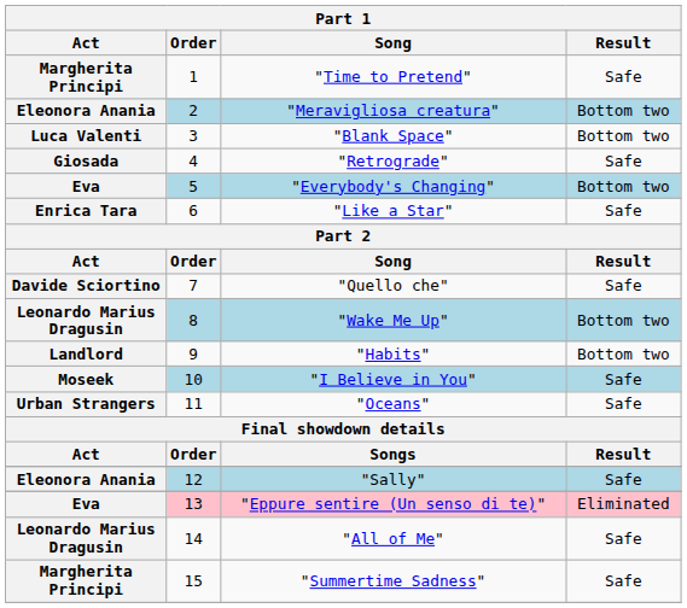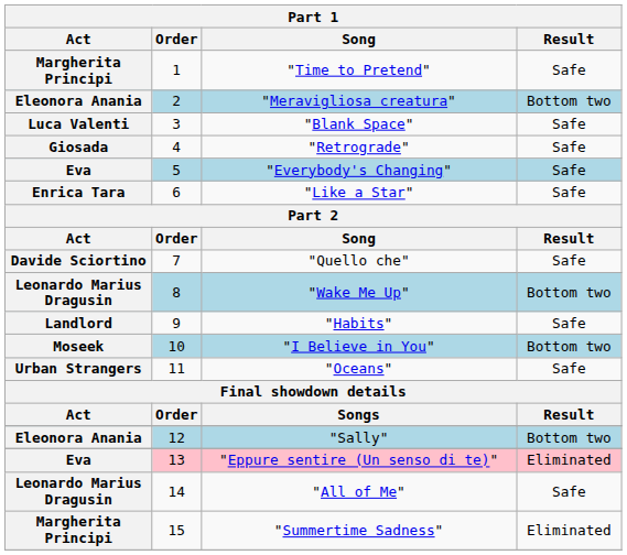 <table class="wikitable plainrowheaders" style="text-align:center;">
 <tr>
 <th colspan="4">Part 1</th>
 </tr>
 <tr>
 <th scope="col" style="width:10em;">Act</th>
 <th scope="col">Order</th>
 <th scope="col" style="width:22em;">Song</th>
 <th scope="col" style="width:7em;">Result</th>
 </tr>
 <tr>
 <th scope="row">Margherita Principi</th>
 <td>1</td>
 <td>"<a href='#'>Time to Pretend</a>"</td>
 <td>Safe</td>
 </tr>
 <tr style="background:lightblue;">
 <th scope="row">Eleonora Anania</th>
 <td>2</td>
 <td>"<a href='#'>Meravigliosa creatura</a>"</td>
 <td>Bottom two</td>
 </tr>
 <tr>
 <th scope="row">Luca Valenti</th>
 <td>3</td>
 <td>"<a href='#'>Blank Space</a>"</td>
-<td>Bottom two</td>
+<td>Safe</td>
 </tr>
 <tr>
 <th scope="row">Giosada</th>
 <td>4</td>
 <td>"<a href='#'>Retrograde</a>"</td>
 <td>Safe</td>
 </tr>
 <tr style="background:lightblue;">
 <th scope="row">Eva</th>
 <td>5</td>
 <td>"<a href='#'>Everybody's Changing</a>"</td>
-<td>Bottom two</td>
+<td>Safe</td>
 </tr>
 <tr>
 <th scope="row">Enrica Tara</th>
 <td>6</td>
 <td>"<a href='#'>Like a Star</a>"</td>
 <td>Safe</td>
 </tr>
 <tr>
 <th colspan="4">Part 2</th>
 </tr>
 <tr>
 <th scope="col" style="width:10em;">Act</th>
 <th scope="col">Order</th>
 <th scope="col" style="width:20em;">Song</th>
 <th scope="col" style="width:7em;">Result</th>
 </tr>
 <tr>
 <th scope="row">Davide Sciortino</th>
 <td>7</td>
 <td>"Quello che"</td>
 <td>Safe</td>
 </tr>
 <tr style="background:lightblue;">
 <th scope="row">Leonardo Marius Dragusin</th>
 <td>8</td>
 <td>"<a href='#'>Wake Me Up</a>"</td>
 <td>Bottom two</td>
 </tr>
 <tr>
 <th scope="row">Landlord</th>
 <td>9</td>
 <td>"<a href='#'>Habits</a>"</td>
-<td>Bottom two</td>
+<td>Safe</td>
 </tr>
 <tr style="background:lightblue;">
 <th scope="row">Moseek</th>
 <td>10</td>
 <td>"<a href='#'>I Believe in You</a>"</td>
-<td>Safe</td>
+<td>Bottom two</td>
 </tr>
 <tr>
 <th scope="row">Urban Strangers</th>
 <td>11</td>
 <td>"<a href='#'>Oceans</a>"</td>
 <td>Safe</td>
 </tr>
 <tr>
 <th colspan="4">Final showdown details</th>
 </tr>
 <tr>
 <th scope="col" style="width:10em;">Act</th>
 <th scope="col">Order</th>
 <th scope="col" style="width:20em;">Songs</th>
 <th scope="col" style="width:7em;">Result</th>
 </tr>
 <tr>
 </tr>
 <tr style="background:lightblue;">
 <th scope="row">Eleonora Anania</th>
 <td>12</td>
 <td>"Sally"</td>
-<td>Safe</td>
+<td>Bottom two</td>
 </tr>
 <tr>
 </tr>
 <tr style="background:pink;">
 <th scope="row">Eva</th>
 <td>13</td>
 <td>"<a href='#'>Eppure sentire (Un senso di te)</a>"</td>
 <td>Eliminated</td>
 </tr>
 <tr>
 <th scope="row">Leonardo Marius Dragusin</th>
 <td>14</td>
 <td>"<a href='#'>All of Me</a>"</td>
 <td>Safe</td>
 </tr>
 <tr>
 <th scope="row">Margherita Principi</th>
 <td>15</td>
 <td>"<a href='#'>Summertime Sadness</a>"</td>
-<td>Safe</td>
+<td>Eliminated</td>
 </tr>
 <tr>
 </tr>
 </table>
